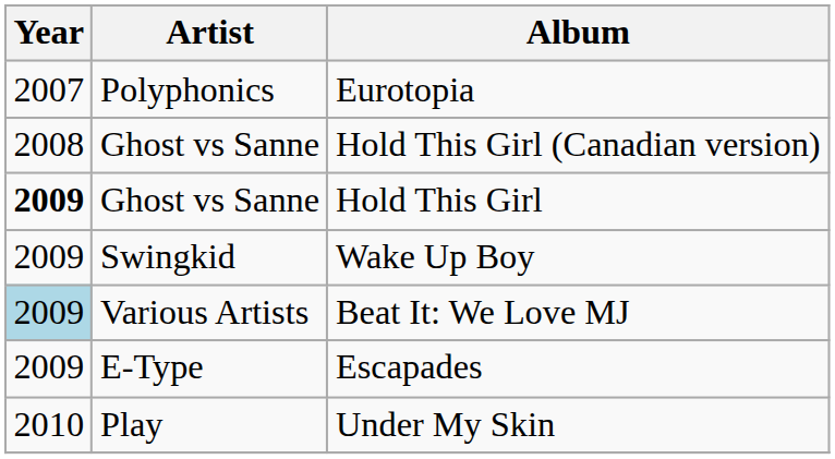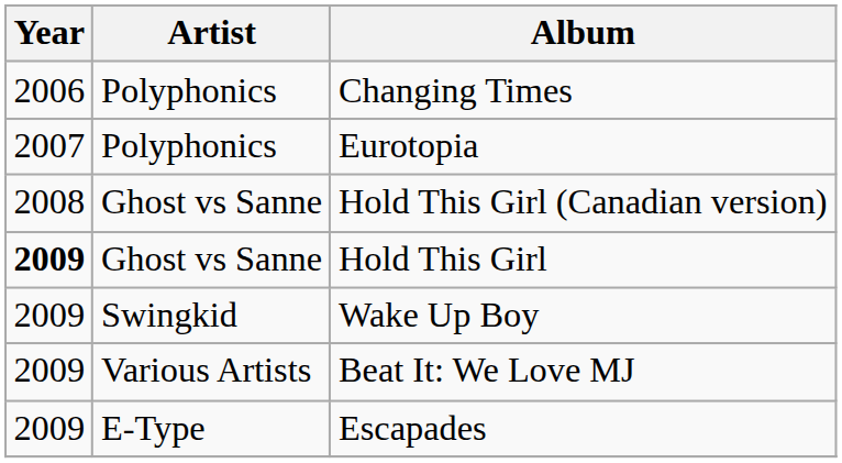 <table class="wikitable">
 <tr>
 <th>Year</th>
 <th>Artist</th>
 <th>Album</th>
+</tr>
+<tr>
+<td>2006</td>
+<td>Polyphonics</td>
+<td>Changing Times</td>
 </tr>
 <tr>
 <td>2007</td>
 <td>Polyphonics</td>
 <td>Eurotopia</td>
 </tr>
 <tr>
 <td>2008</td>
 <td>Ghost vs Sanne</td>
 <td>Hold This Girl (Canadian version)</td>
 </tr>
 <tr>
 <td><strong>2009</strong></td>
 <td>Ghost vs Sanne</td>
 <td>Hold This Girl</td>
 </tr>
 <tr>
 <td>2009</td>
 <td>Swingkid</td>
 <td>Wake Up Boy</td>
 </tr>
 <tr>
-<td style="background: lightblue;">2009</td>
+<td>2009</td>
 <td>Various Artists</td>
 <td>Beat It: We Love MJ</td>
 </tr>
 <tr>
 <td>2009</td>
 <td>E-Type</td>
 <td>Escapades</td>
 </tr>
 <tr>
-<td>2010</td>
-<td>Play</td>
-<td>Under My Skin</td>
-</tr>
-<tr>
 </tr>
 </table>
